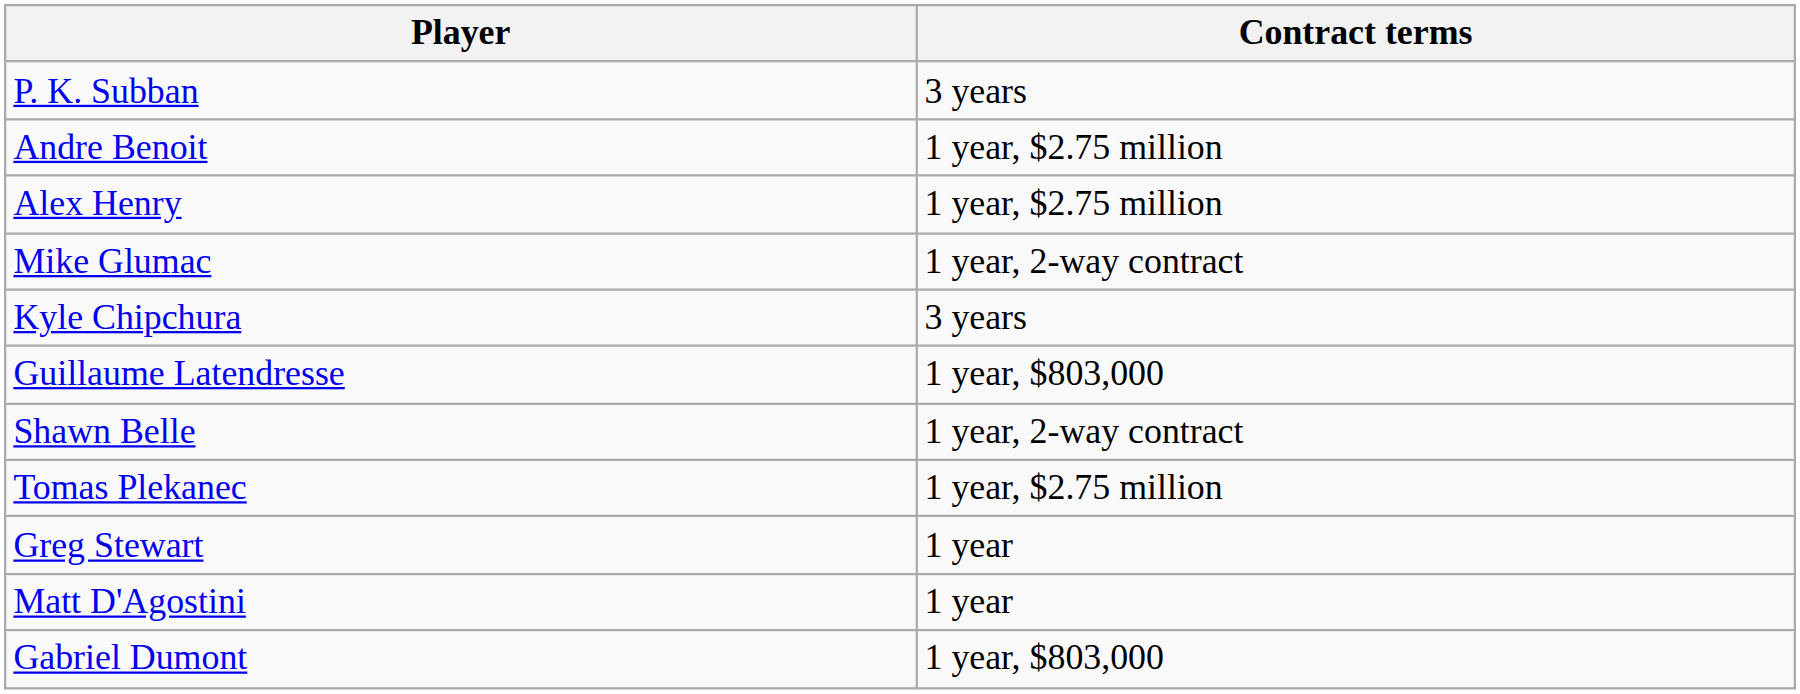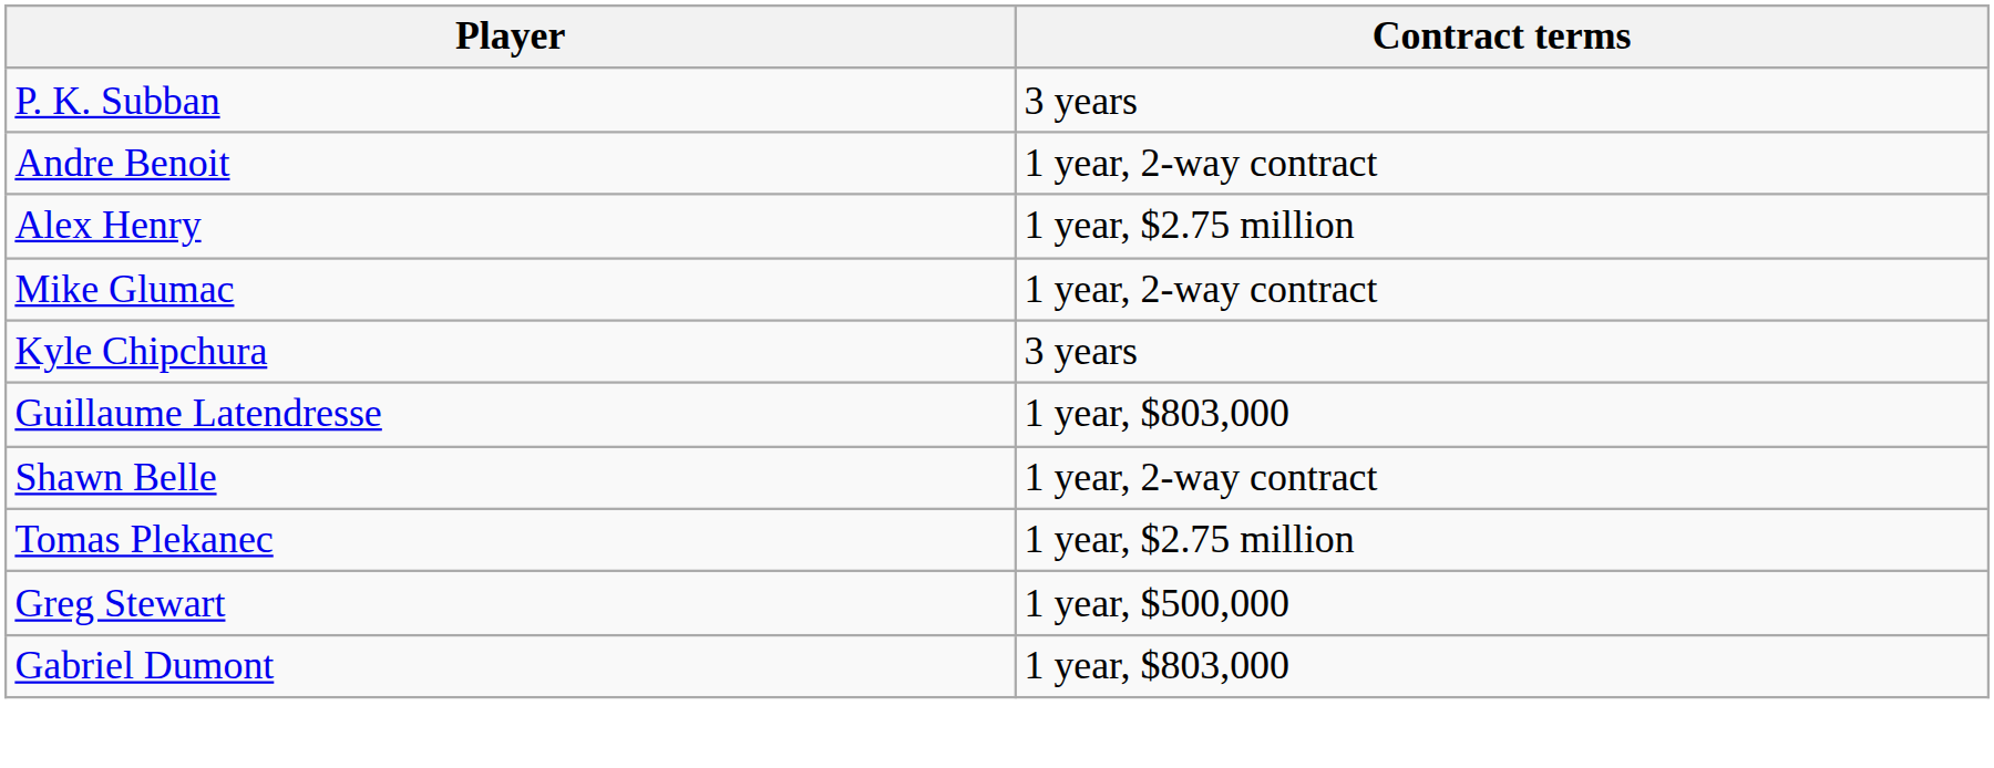 <table class="wikitable" style="width:50em; padding:3px;">
 <tr style="text-align:center; background:#ddd;">
 <th>Player</th>
 <th>Contract terms</th>
 </tr>
 <tr>
 <td><a href='#'>P. K. Subban</a></td>
 <td>3 years</td>
 </tr>
 <tr>
 <td><a href='#'>Andre Benoit</a></td>
-<td>1 year, $2.75 million</td>
+<td>1 year, 2-way contract</td>
 </tr>
 <tr>
 <td><a href='#'>Alex Henry</a></td>
 <td>1 year, $2.75 million</td>
 </tr>
 <tr>
 <td><a href='#'>Mike Glumac</a></td>
 <td>1 year, 2-way contract</td>
 </tr>
 <tr>
 <td><a href='#'>Kyle Chipchura</a></td>
 <td>3 years</td>
 </tr>
 <tr>
 <td><a href='#'>Guillaume Latendresse</a></td>
 <td>1 year, $803,000</td>
 </tr>
 <tr>
 <td><a href='#'>Shawn Belle</a></td>
 <td>1 year, 2-way contract</td>
 </tr>
 <tr>
 <td><a href='#'>Tomas Plekanec</a></td>
 <td>1 year, $2.75 million</td>
 </tr>
 <tr>
 <td><a href='#'>Greg Stewart</a></td>
-<td>1 year</td>
-</tr>
-<tr>
-<td><a href='#'>Matt D'Agostini</a></td>
-<td>1 year</td>
+<td>1 year, $500,000</td>
 </tr>
 <tr>
 <td><a href='#'>Gabriel Dumont</a></td>
 <td>1 year, $803,000</td>
 </tr>
 </table>
